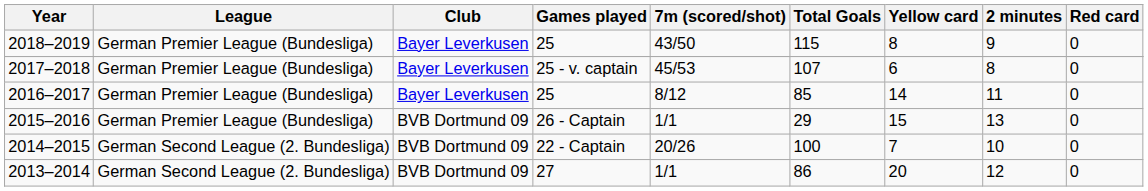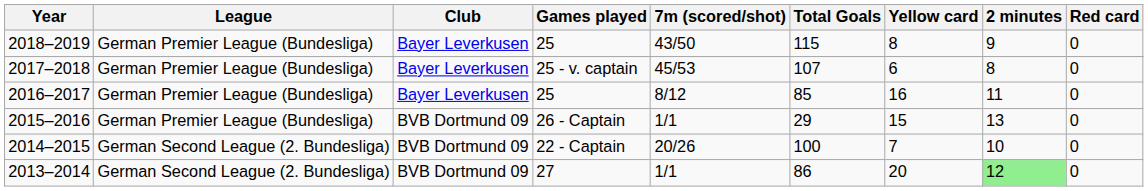 <table class="wikitable">
 <tr>
 <th>Year</th>
 <th>League</th>
 <th>Club</th>
 <th>Games played</th>
 <th>7m (scored/shot)</th>
 <th>Total Goals</th>
 <th>Yellow card</th>
 <th>2 minutes</th>
 <th>Red card</th>
 </tr>
 <tr>
 <td>2018–2019</td>
 <td>German Premier League (Bundesliga)</td>
 <td><a href='#'>Bayer Leverkusen</a></td>
 <td>25</td>
 <td>43/50</td>
 <td>115</td>
 <td>8</td>
 <td>9</td>
 <td>0</td>
 </tr>
 <tr>
 </tr>
 <tr>
 <td>2017–2018</td>
 <td>German Premier League (Bundesliga)</td>
 <td><a href='#'>Bayer Leverkusen</a></td>
 <td>25 - v. captain</td>
 <td>45/53</td>
 <td>107</td>
 <td>6</td>
 <td>8</td>
 <td>0</td>
 </tr>
 <tr>
 <td>2016–2017</td>
 <td>German Premier League (Bundesliga)</td>
 <td><a href='#'>Bayer Leverkusen</a></td>
 <td>25</td>
 <td>8/12</td>
 <td>85</td>
-<td>14</td>
+<td>16</td>
 <td>11</td>
 <td>0</td>
 </tr>
 <tr>
 <td>2015–2016</td>
 <td>German Premier League (Bundesliga)</td>
 <td>BVB Dortmund 09</td>
 <td>26 - Captain</td>
 <td>1/1</td>
 <td>29</td>
 <td>15</td>
 <td>13</td>
 <td>0</td>
 </tr>
 <tr>
 <td>2014–2015</td>
 <td>German Second League (2. Bundesliga)</td>
 <td>BVB Dortmund 09</td>
 <td>22 - Captain</td>
 <td>20/26</td>
 <td>100</td>
 <td>7</td>
 <td>10</td>
 <td>0</td>
 </tr>
 <tr>
 <td>2013–2014</td>
 <td>German Second League (2. Bundesliga)</td>
 <td>BVB Dortmund 09</td>
 <td>27</td>
 <td>1/1</td>
 <td>86</td>
 <td>20</td>
-<td>12</td>
+<td style="background: lightgreen;">12</td>
 <td>0</td>
 </tr>
 </table>
